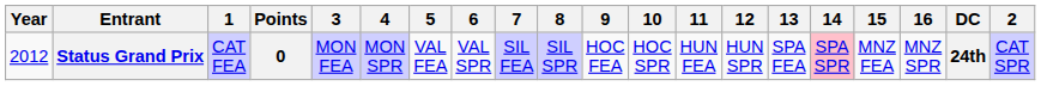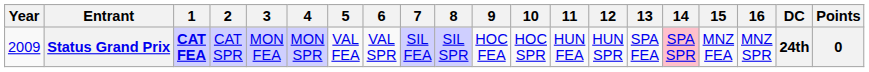 <table class="wikitable" style="text-align:center; font-size:85%">
 <tr>
 <th>Year</th>
 <th>Entrant</th>
 <th>1</th>
-<th>Points</th>
+<th>2</th>
 <th>3</th>
 <th>4</th>
 <th>5</th>
 <th>6</th>
 <th>7</th>
 <th>8</th>
 <th>9</th>
 <th>10</th>
 <th>11</th>
 <th>12</th>
 <th>13</th>
 <th>14</th>
 <th>15</th>
 <th>16</th>
 <th>DC</th>
-<th>2</th>
+<th>Points</th>
 </tr>
 <tr>
-<td><a href='#'>2012</a></td>
+<td><a href='#'>2009</a></td>
 <th nowrap><a href='#'>Status Grand Prix</a></th>
-<td style="background:#cfcfff;"><a href='#'>CAT<br>FEA</a><br></td>
-<th>0</th>
+<td style="background:#cfcfff;"><strong><a href='#'>CAT<br>FEA</a><br></strong></td>
+<td style="background:#cfcfff;"><a href='#'>CAT<br>SPR</a><br></td>
 <td style="background:#cfcfff;"><a href='#'>MON<br>FEA</a><br></td>
 <td style="background:#cfcfff;"><a href='#'>MON<br>SPR</a><br></td>
 <td><a href='#'>VAL<br>FEA</a></td>
 <td><a href='#'>VAL<br>SPR</a></td>
 <td style="background:#cfcfff;"><a href='#'>SIL<br>FEA</a><br></td>
 <td style="background:#cfcfff;"><a href='#'>SIL<br>SPR</a><br></td>
 <td><a href='#'>HOC<br>FEA</a></td>
 <td><a href='#'>HOC<br>SPR</a></td>
 <td><a href='#'>HUN<br>FEA</a></td>
 <td><a href='#'>HUN<br>SPR</a></td>
 <td><a href='#'>SPA<br>FEA</a></td>
 <td style="background: pink;"><a href='#'>SPA<br>SPR</a></td>
 <td><a href='#'>MNZ<br>FEA</a></td>
 <td><a href='#'>MNZ<br>SPR</a></td>
 <th>24th</th>
-<td style="background:#cfcfff;"><a href='#'>CAT<br>SPR</a><br></td>
+<th>0</th>
 </tr>
 </table>
